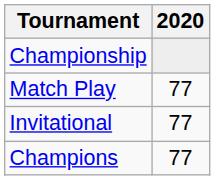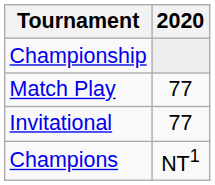 <table class="wikitable" style="text-align:center;">
 <tr>
 <th>Tournament</th>
 <th>2020</th>
 </tr>
 <tr>
 <td align="left"><a href='#'>Championship</a></td>
 <td style="background:#eeeeee;"></td>
 </tr>
 <tr>
 <td align="left"><a href='#'>Match Play</a></td>
 <td>77</td>
 </tr>
 <tr>
 <td align="left"><a href='#'>Invitational</a></td>
 <td>77</td>
 </tr>
 <tr>
 <td align="left"><a href='#'>Champions</a></td>
-<td>77</td>
+<td>NT<sup>1</sup></td>
 </tr>
 </table>
